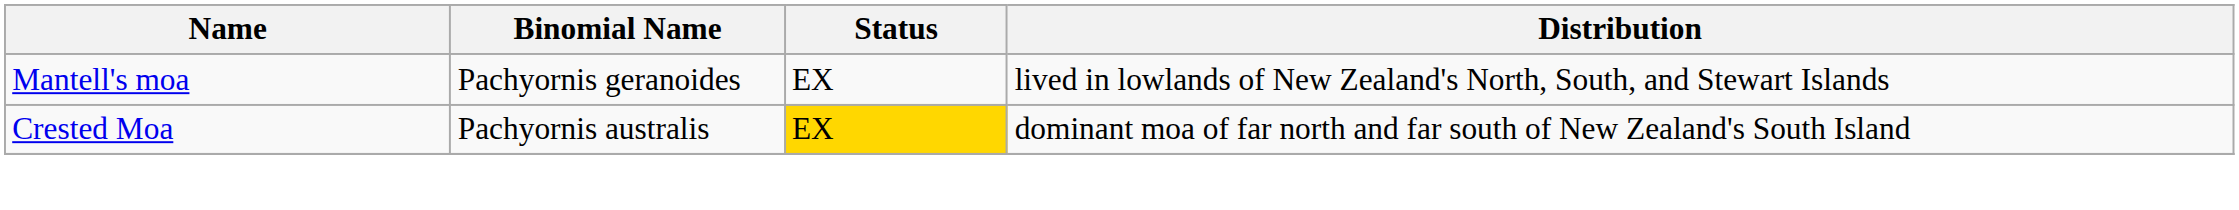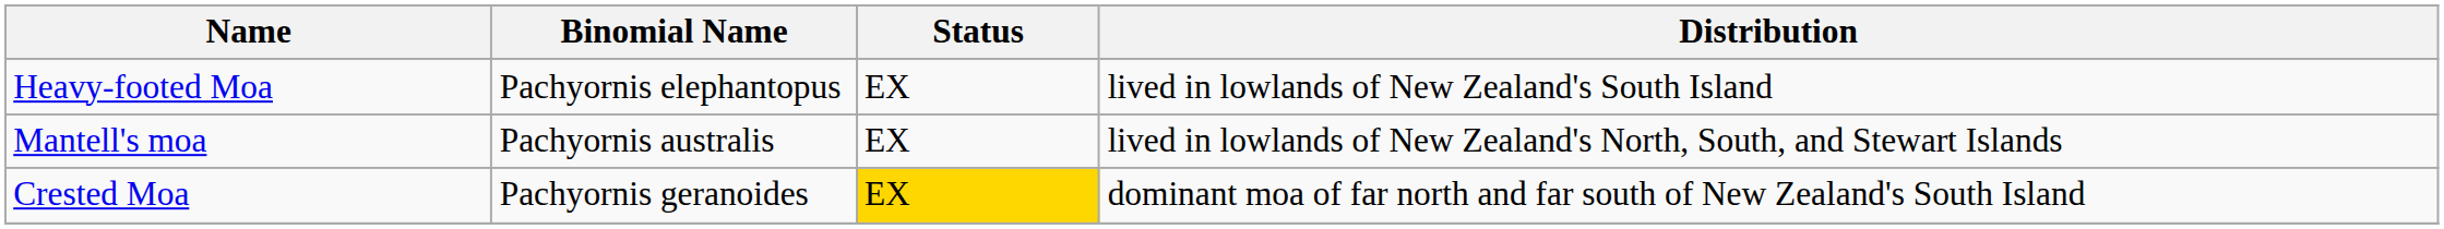 <table class="wikitable" style="width:90%">
 <tr>
 <th style="width:20%">Name</th>
 <th style="width:15%">Binomial Name</th>
 <th style="width:10%">Status</th>
 <th>Distribution</th>
 </tr>
 <tr>
+<td><a href='#'>Heavy-footed Moa</a></td>
+<td>Pachyornis elephantopus</td>
+<td>EX</td>
+<td>lived in lowlands of New Zealand's South Island</td>
+</tr>
+<tr>
 <td><a href='#'>Mantell's moa</a></td>
-<td>Pachyornis geranoides</td>
+<td>Pachyornis australis</td>
 <td>EX</td>
 <td>lived in lowlands of New Zealand's North, South, and Stewart Islands</td>
 </tr>
 <tr>
 <td><a href='#'>Crested Moa</a></td>
-<td>Pachyornis australis</td>
+<td>Pachyornis geranoides</td>
 <td style="background: gold;">EX</td>
 <td>dominant moa of far north and far south of New Zealand's South Island</td>
 </tr>
 <tr>
 </tr>
 </table>
